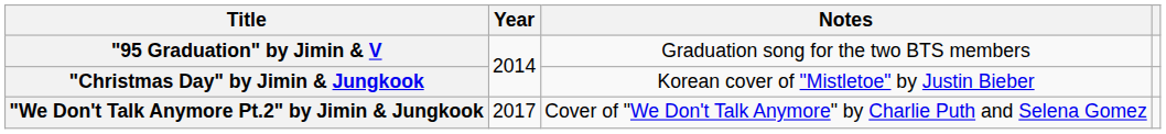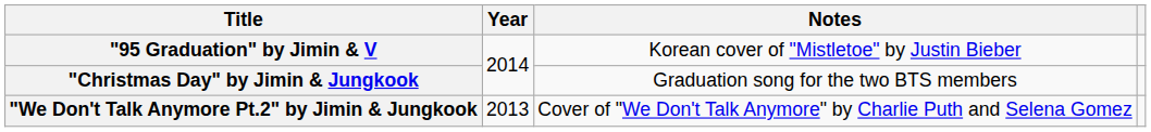 <table class="wikitable plainrowheaders" style="text-align:center;">
 <tr>
 <th scope="col">Title</th>
 <th scope="col">Year</th>
 <th scope="col">Notes</th>
 <th scope="col"></th>
 </tr>
 <tr>
 <th scope="row">"95 Graduation" by Jimin & <a href='#'>V</a></th>
 <td rowspan="2">2014</td>
+<td>Korean cover of <a href='#'>"Mistletoe"</a> by <a href='#'>Justin Bieber</a></td>
+<td style="text-align:center;"></td>
+</tr>
+<tr>
+<th scope="row">"Christmas Day" by Jimin & <a href='#'>Jungkook</a></th>
 <td>Graduation song for the two BTS members</td>
 <td style="text-align:center;"></td>
 </tr>
 <tr>
-<th scope="row">"Christmas Day" by Jimin & <a href='#'>Jungkook</a></th>
-<td>Korean cover of <a href='#'>"Mistletoe"</a> by <a href='#'>Justin Bieber</a></td>
-<td style="text-align:center;"></td>
-</tr>
-<tr>
 <th scope="row">"We Don't Talk Anymore Pt.2" by Jimin & Jungkook</th>
-<td rowspan="1">2017</td>
+<td rowspan="1">2013</td>
 <td>Cover of "<a href='#'>We Don't Talk Anymore</a>" by <a href='#'>Charlie Puth</a> and <a href='#'>Selena Gomez</a></td>
 <td style="text-align:center;"></td>
 </tr>
 </table>
